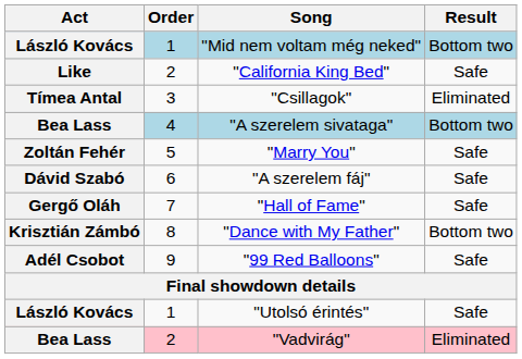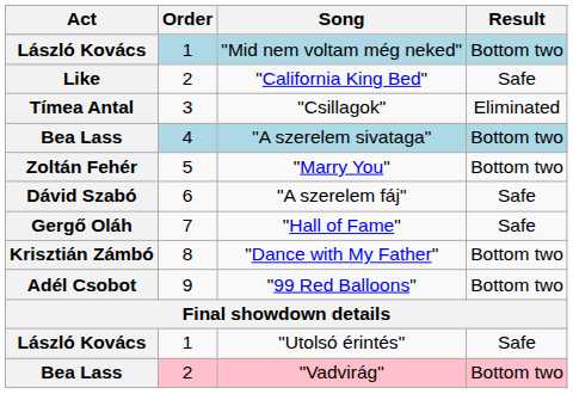 <table class="wikitable" style="text-align:center;">
 <tr>
 <th scope="col">Act</th>
 <th scope="col">Order</th>
 <th scope="col">Song</th>
 <th scope="col">Result</th>
 </tr>
 <tr bgcolor="lightblue">
 <th scope="row">László Kovács</th>
 <td>1</td>
 <td>"Mid nem voltam még neked"</td>
 <td>Bottom two</td>
 </tr>
 <tr>
 <th scope="row">Like</th>
 <td>2</td>
 <td>"<a href='#'>California King Bed</a>"</td>
 <td>Safe</td>
 </tr>
 <tr>
 <th scope="row">Tímea Antal</th>
 <td>3</td>
 <td>"Csillagok"</td>
 <td>Eliminated</td>
 </tr>
 <tr bgcolor="lightblue">
 <th scope="row">Bea Lass</th>
 <td>4</td>
 <td>"A szerelem sivataga"</td>
 <td>Bottom two</td>
 </tr>
 <tr>
 <th scope="row">Zoltán Fehér</th>
 <td>5</td>
 <td>"<a href='#'>Marry You</a>"</td>
-<td>Safe</td>
+<td>Bottom two</td>
 </tr>
 <tr>
 <th scope="row">Dávid Szabó</th>
 <td>6</td>
 <td>"A szerelem fáj"</td>
 <td>Safe</td>
 </tr>
 <tr>
 <th scope="row">Gergő Oláh</th>
 <td>7</td>
 <td>"<a href='#'>Hall of Fame</a>"</td>
 <td>Safe</td>
 </tr>
 <tr>
 <th scope="row">Krisztián Zámbó</th>
 <td>8</td>
 <td>"<a href='#'>Dance with My Father</a>"</td>
 <td>Bottom two</td>
 </tr>
 <tr>
 <th scope="row">Adél Csobot</th>
 <td>9</td>
 <td>"<a href='#'>99 Red Balloons</a>"</td>
-<td>Safe</td>
+<td>Bottom two</td>
 </tr>
 <tr>
 <th scope="col" colspan="6">Final showdown details</th>
 </tr>
 <tr>
 <th scope="row">László Kovács</th>
 <td>1</td>
 <td>"Utolsó érintés"</td>
 <td>Safe</td>
 </tr>
 <tr bgcolor="pink">
 <th scope="row">Bea Lass</th>
 <td>2</td>
 <td>"Vadvirág"</td>
-<td>Eliminated</td>
+<td>Bottom two</td>
 </tr>
 </table>
